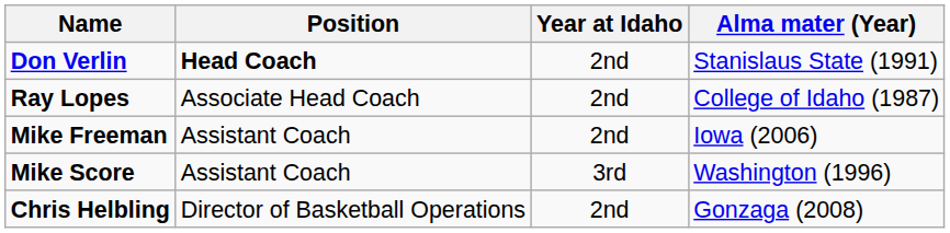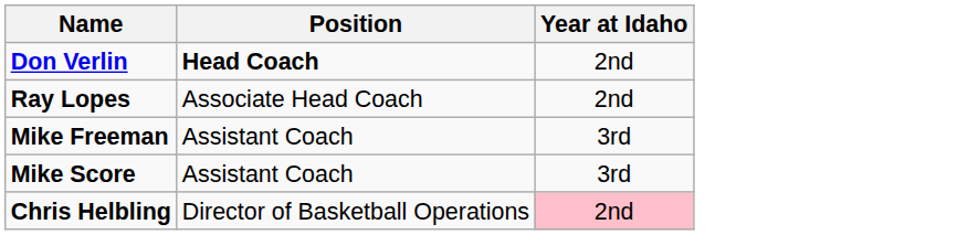 <table class="wikitable" style="white-space:nowrap; font-size:95%;">
 <tr>
 <th>Name</th>
 <th>Position</th>
 <th>Year at Idaho</th>
-<th><a href='#'>Alma mater</a> (Year)</th>
 </tr>
 <tr>
 <td><strong><a href='#'>Don Verlin</a></strong></td>
 <td><strong>Head Coach</strong></td>
 <td align=center>2nd</td>
-<td><a href='#'>Stanislaus State</a> (1991)  </td>
 </tr>
 <tr>
 <td><strong>Ray Lopes</strong></td>
 <td>Associate Head Coach</td>
 <td align=center>2nd</td>
-<td><a href='#'>College of Idaho</a> (1987)</td>
 </tr>
 <tr>
 <td><strong>Mike Freeman</strong></td>
 <td>Assistant Coach</td>
-<td align=center>2nd</td>
-<td><a href='#'>Iowa</a> (2006)</td>
+<td align=center>3rd</td>
 </tr>
 <tr>
 <td><strong>Mike Score</strong></td>
 <td>Assistant Coach</td>
 <td align=center>3rd</td>
-<td><a href='#'>Washington</a> (1996)</td>
 </tr>
 <tr>
 <td><strong>Chris Helbling</strong></td>
 <td>Director of Basketball Operations</td>
-<td align=center>2nd</td>
-<td><a href='#'>Gonzaga</a> (2008)</td>
+<td align=center style="background: pink;">2nd</td>
 </tr>
 </table>
